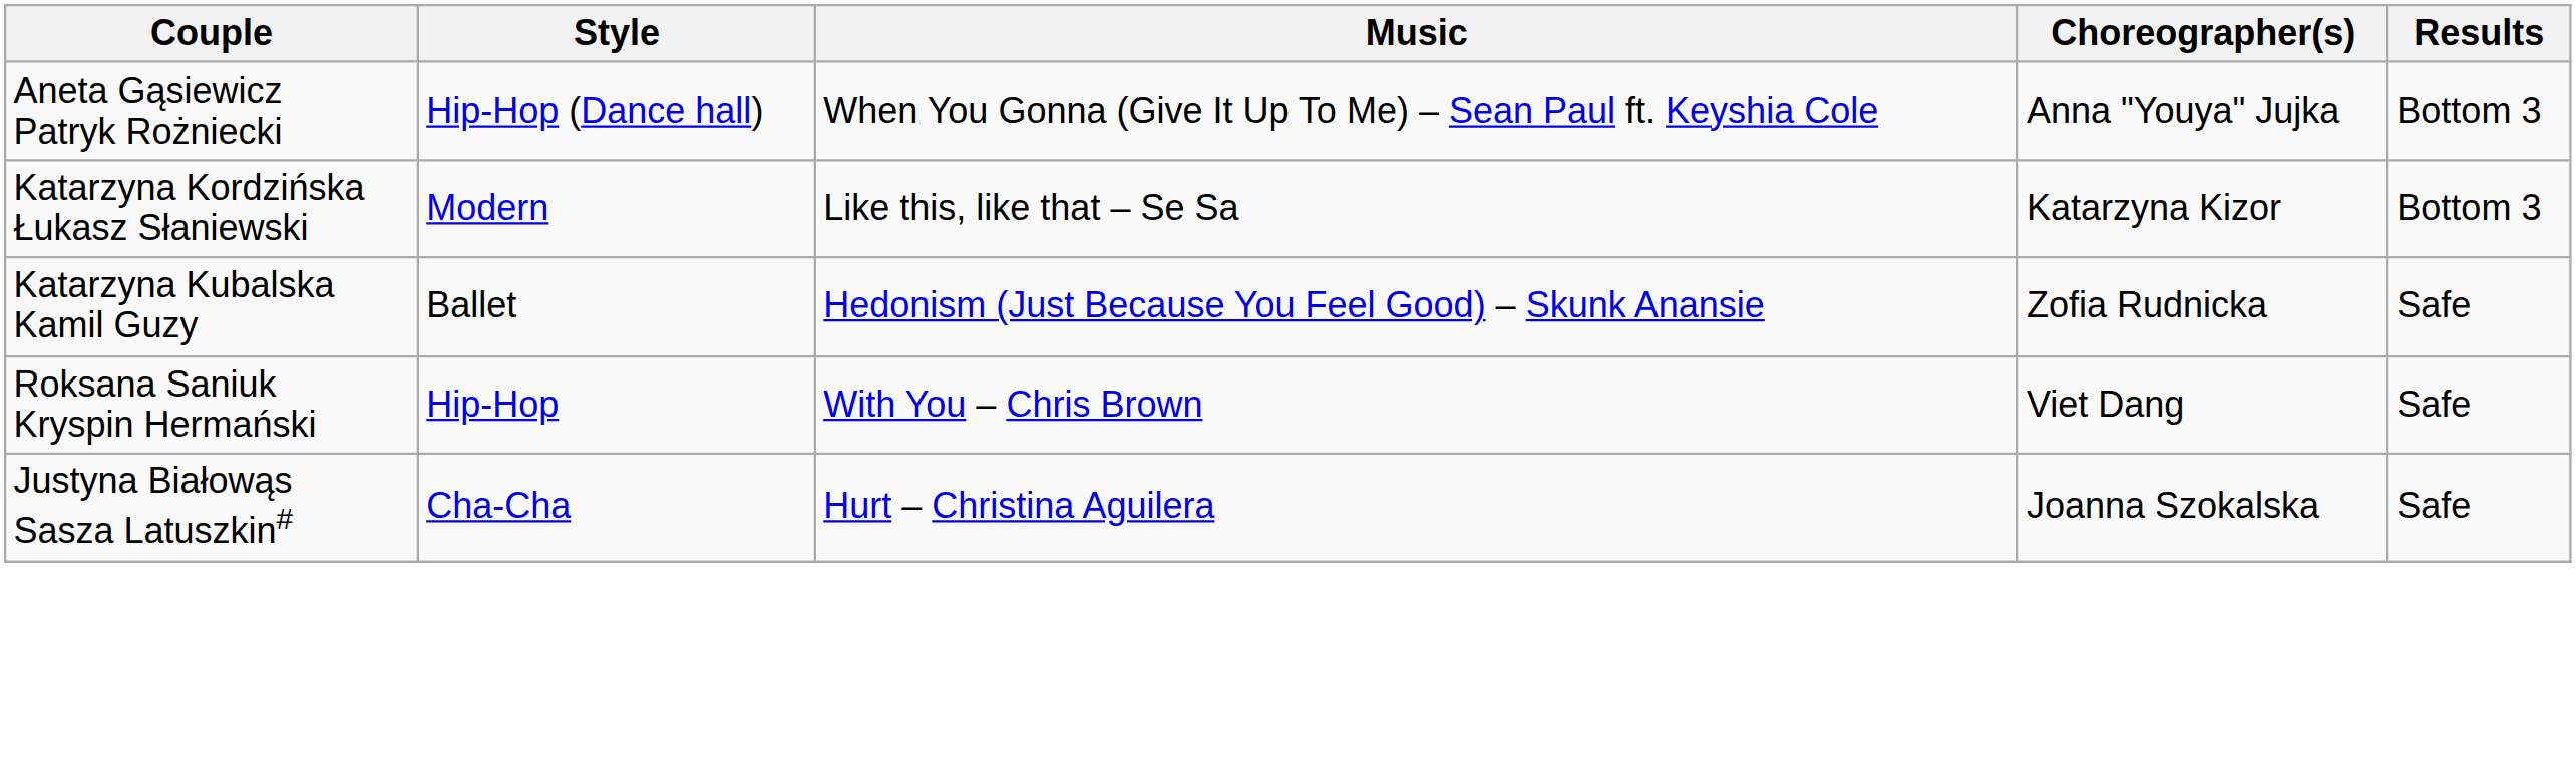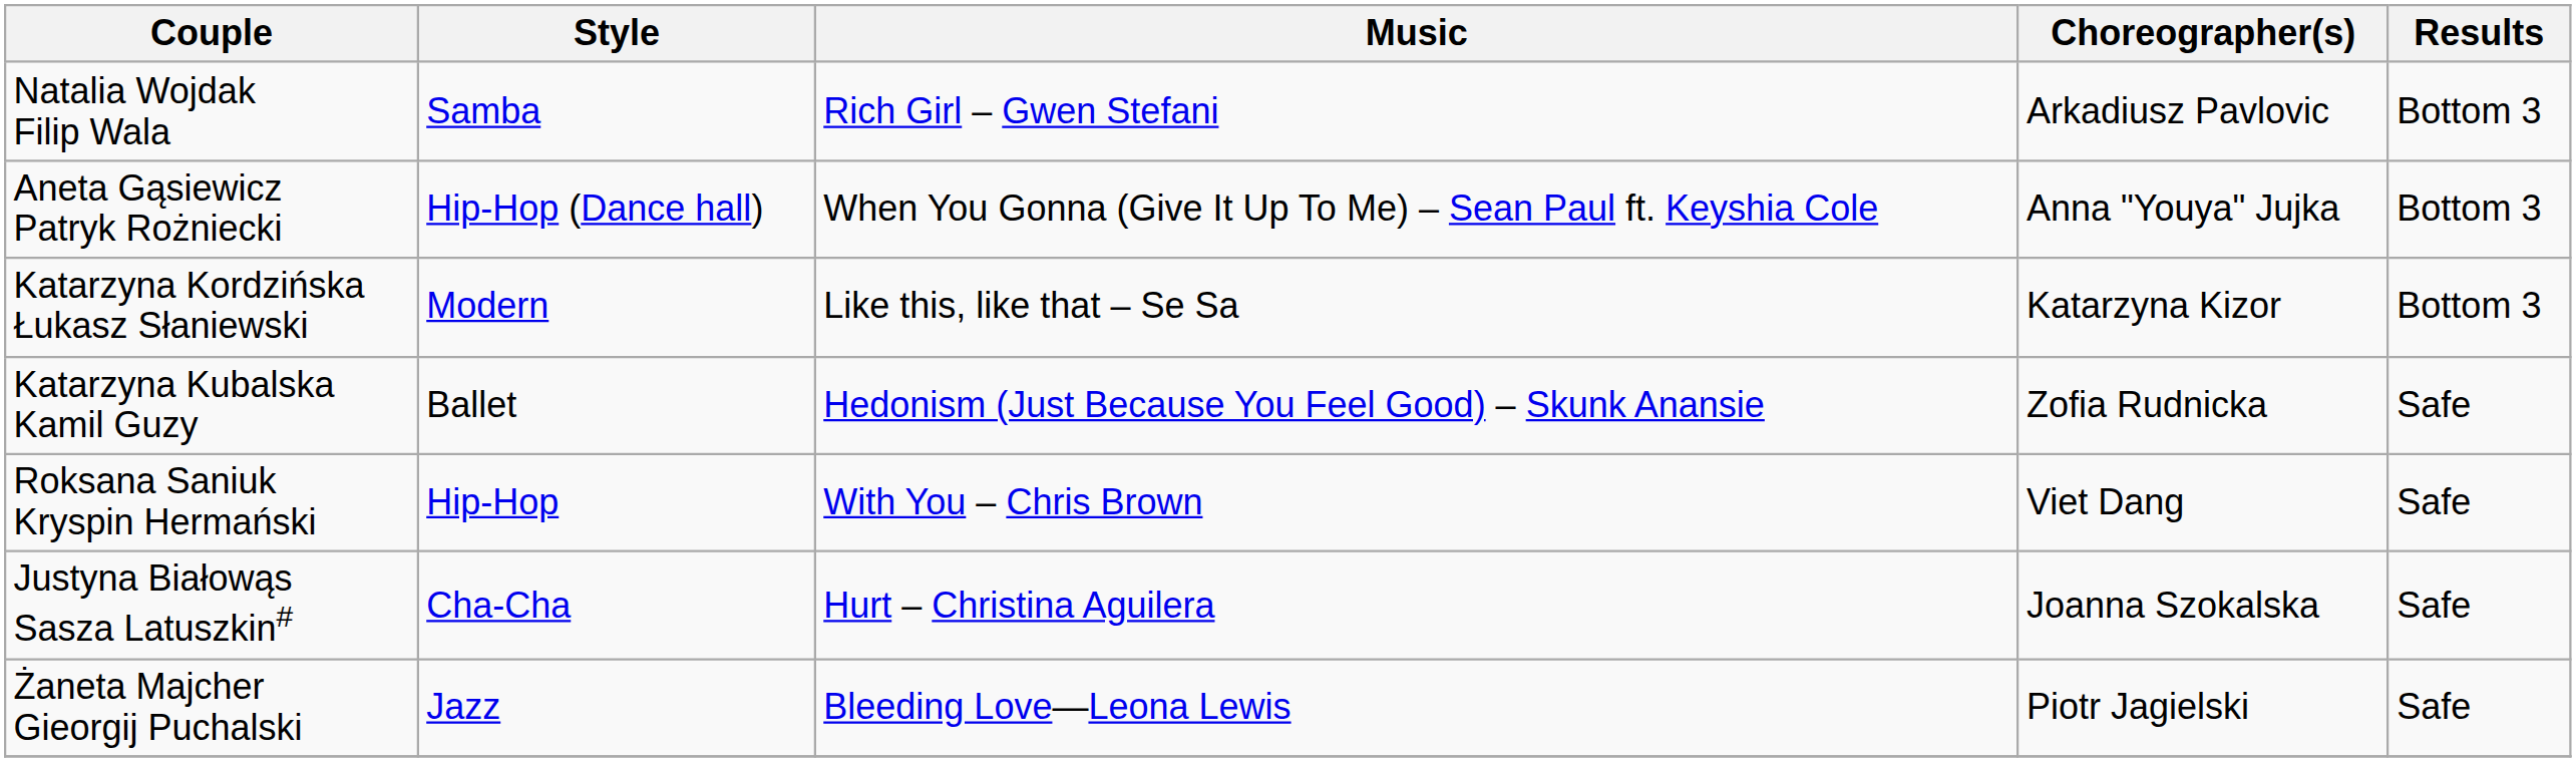 <table class="wikitable" width="90%">
 <tr>
 <th>Couple</th>
 <th>Style</th>
 <th>Music</th>
 <th>Choreographer(s)</th>
 <th>Results</th>
+</tr>
+<tr>
+<td>Natalia Wojdak<br>Filip Wala</td>
+<td><a href='#'>Samba</a></td>
+<td><a href='#'>Rich Girl</a> – <a href='#'>Gwen Stefani</a></td>
+<td>Arkadiusz Pavlovic</td>
+<td>Bottom 3</td>
 </tr>
 <tr>
 <td>Aneta Gąsiewicz<br>Patryk Rożniecki</td>
 <td><a href='#'>Hip-Hop</a> (<a href='#'>Dance hall</a>)</td>
 <td>When You Gonna (Give It Up To Me) – <a href='#'>Sean Paul</a> ft. <a href='#'>Keyshia Cole</a></td>
 <td>Anna "Youya" Jujka</td>
 <td>Bottom 3</td>
 </tr>
 <tr>
 <td>Katarzyna Kordzińska<br>Łukasz Słaniewski</td>
 <td><a href='#'>Modern</a></td>
 <td>Like this, like that – Se Sa</td>
 <td>Katarzyna Kizor</td>
 <td>Bottom 3</td>
 </tr>
 <tr>
 <td>Katarzyna Kubalska<br>Kamil Guzy</td>
 <td>Ballet</td>
 <td><a href='#'>Hedonism (Just Because You Feel Good)</a> – <a href='#'>Skunk Anansie</a></td>
 <td>Zofia Rudnicka</td>
 <td>Safe</td>
 </tr>
 <tr>
 <td>Roksana Saniuk<br>Kryspin Hermański</td>
 <td><a href='#'>Hip-Hop</a></td>
 <td><a href='#'>With You</a> – <a href='#'>Chris Brown</a></td>
 <td>Viet Dang</td>
 <td>Safe</td>
 </tr>
 <tr>
 <td>Justyna Białowąs<br>Sasza Latuszkin<sup>#</sup></td>
 <td><a href='#'>Cha-Cha</a></td>
 <td><a href='#'>Hurt</a> – <a href='#'>Christina Aguilera</a></td>
 <td>Joanna Szokalska</td>
 <td>Safe</td>
 </tr>
 <tr>
+<td>Żaneta Majcher<br>Gieorgij Puchalski</td>
+<td><a href='#'>Jazz</a></td>
+<td><a href='#'>Bleeding Love</a>—<a href='#'>Leona Lewis</a></td>
+<td>Piotr Jagielski</td>
+<td>Safe</td>
+</tr>
+<tr>
 </tr>
 </table>
